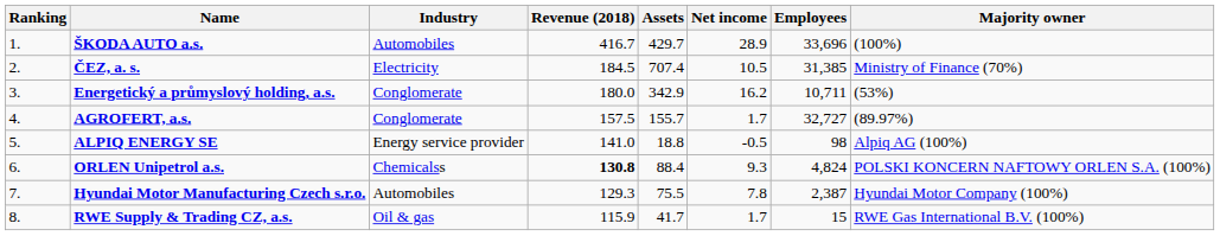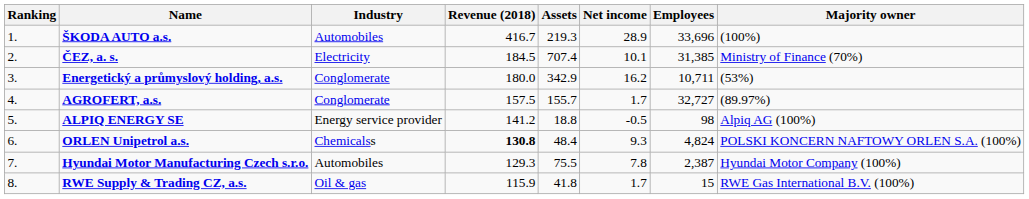 <table class="wikitable sortable">
 <tr>
 <th>Ranking</th>
 <th>Name</th>
 <th>Industry</th>
 <th>Revenue (2018)</th>
 <th>Assets</th>
 <th>Net income</th>
 <th>Employees</th>
 <th>Majority owner</th>
 </tr>
 <tr>
 <td>1.</td>
 <td><strong><a href='#'>ŠKODA AUTO a.s.</a></strong></td>
 <td><a href='#'>Automobiles</a></td>
 <td align="right">416.7</td>
-<td align="right">429.7</td>
+<td align="right">219.3</td>
 <td align="right">28.9</td>
 <td align="right">33,696</td>
 <td> (100%)</td>
 </tr>
 <tr>
 <td>2.</td>
 <td><strong><a href='#'>ČEZ, a. s.</a></strong></td>
 <td><a href='#'>Electricity</a></td>
 <td align="right">184.5</td>
 <td align="right">707.4</td>
-<td align="right">10.5</td>
+<td align="right">10.1</td>
 <td align="right">31,385</td>
 <td><a href='#'>Ministry of Finance</a> (70%)</td>
 </tr>
 <tr>
 <td>3.</td>
 <td><strong><a href='#'>Energetický a průmyslový holding, a.s.</a></strong></td>
 <td><a href='#'>Conglomerate</a></td>
 <td align="right">180.0</td>
 <td align="right">342.9</td>
 <td align="right">16.2</td>
 <td align="right">10,711</td>
 <td> (53%)</td>
 </tr>
 <tr>
 <td>4.</td>
 <td><strong><a href='#'>AGROFERT, a.s.</a></strong></td>
 <td><a href='#'>Conglomerate</a></td>
 <td align="right">157.5</td>
 <td align="right">155.7</td>
 <td align="right">1.7</td>
 <td align="right">32,727</td>
 <td> (89.97%)</td>
 </tr>
 <tr>
 <td>5.</td>
 <td><strong><a href='#'>ALPIQ ENERGY SE</a></strong></td>
 <td>Energy service provider</td>
-<td align="right">141.0</td>
+<td align="right">141.2</td>
 <td align="right">18.8</td>
 <td align="right">-0.5</td>
 <td align="right">98</td>
 <td><a href='#'>Alpiq AG</a> (100%)</td>
 </tr>
 <tr>
 <td>6.</td>
 <td><strong><a href='#'>ORLEN Unipetrol a.s.</a></strong></td>
 <td><a href='#'>Chemicals</a>s</td>
 <td align="right"><strong>130.8</strong></td>
-<td align="right">88.4</td>
+<td align="right">48.4</td>
 <td align="right">9.3</td>
 <td align="right">4,824</td>
 <td><a href='#'>POLSKI KONCERN NAFTOWY ORLEN S.A.</a> (100%)</td>
 </tr>
 <tr>
 <td>7.</td>
 <td><strong><a href='#'>Hyundai Motor Manufacturing Czech s.r.o.</a></strong></td>
 <td>Automobiles</td>
 <td align="right">129.3</td>
 <td align="right">75.5</td>
 <td align="right">7.8</td>
 <td align="right">2,387</td>
 <td><a href='#'>Hyundai Motor Company</a> (100%)</td>
 </tr>
 <tr>
 <td>8.</td>
 <td><strong><a href='#'>RWE Supply & Trading CZ, a.s.</a></strong></td>
 <td><a href='#'>Oil & gas</a></td>
 <td align="right">115.9</td>
-<td align="right">41.7</td>
+<td align="right">41.8</td>
 <td align="right">1.7</td>
 <td align="right">15</td>
 <td><a href='#'>RWE Gas International B.V.</a> (100%)<br></td>
 </tr>
 </table>
